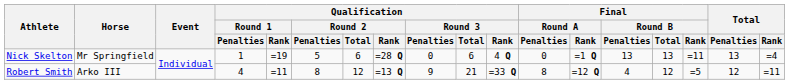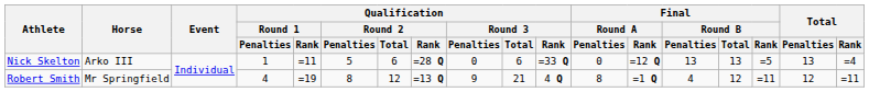 <table class="wikitable" style="font-size:90%">
 <tr>
 <th rowspan="3">Athlete</th>
 <th rowspan="3">Horse</th>
 <th rowspan="3">Event</th>
 <th colspan="8">Qualification</th>
 <th colspan="5">Final</th>
 <th rowspan=2 colspan="2">Total</th>
 </tr>
 <tr style="font-size:95%">
 <th colspan="2">Round 1</th>
 <th colspan="3">Round 2</th>
 <th colspan="3">Round 3</th>
 <th colspan="2">Round A</th>
 <th colspan="3">Round B</th>
 </tr>
 <tr style="font-size:95%">
 <th>Penalties</th>
 <th>Rank</th>
 <th>Penalties</th>
 <th>Total</th>
 <th>Rank</th>
 <th>Penalties</th>
 <th>Total</th>
 <th>Rank</th>
 <th>Penalties</th>
 <th>Rank</th>
 <th>Penalties</th>
 <th>Total</th>
 <th>Rank</th>
 <th>Penalties</th>
 <th>Rank</th>
 </tr>
 <tr align=center>
 <td align=left><a href='#'>Nick Skelton</a></td>
-<td align=left>Mr Springfield</td>
+<td align=left>Arko III</td>
 <td align=left rowspan=2><a href='#'>Individual</a></td>
 <td>1</td>
-<td>=19</td>
+<td>=11</td>
 <td>5</td>
 <td>6</td>
 <td>=28 <strong>Q</strong></td>
 <td>0</td>
 <td>6</td>
-<td>4 <strong>Q</strong></td>
+<td>=33 <strong>Q</strong></td>
 <td>0</td>
-<td>=1 <strong>Q</strong></td>
+<td>=12 <strong>Q</strong></td>
 <td>13</td>
 <td>13</td>
-<td>=11</td>
+<td>=5</td>
 <td>13</td>
 <td>=4</td>
 </tr>
 <tr align=center>
 <td align=left><a href='#'>Robert Smith</a></td>
-<td align=left>Arko III</td>
+<td align=left>Mr Springfield</td>
 <td>4</td>
-<td>=11</td>
+<td>=19</td>
 <td>8</td>
 <td>12</td>
 <td>=13 <strong>Q</strong></td>
 <td>9</td>
 <td>21</td>
-<td>=33 <strong>Q</strong></td>
+<td>4 <strong>Q</strong></td>
 <td>8</td>
-<td>=12 <strong>Q</strong></td>
+<td>=1 <strong>Q</strong></td>
 <td>4</td>
 <td>12</td>
-<td>=5</td>
+<td>=11</td>
 <td>12</td>
 <td>=11</td>
 </tr>
 </table>
